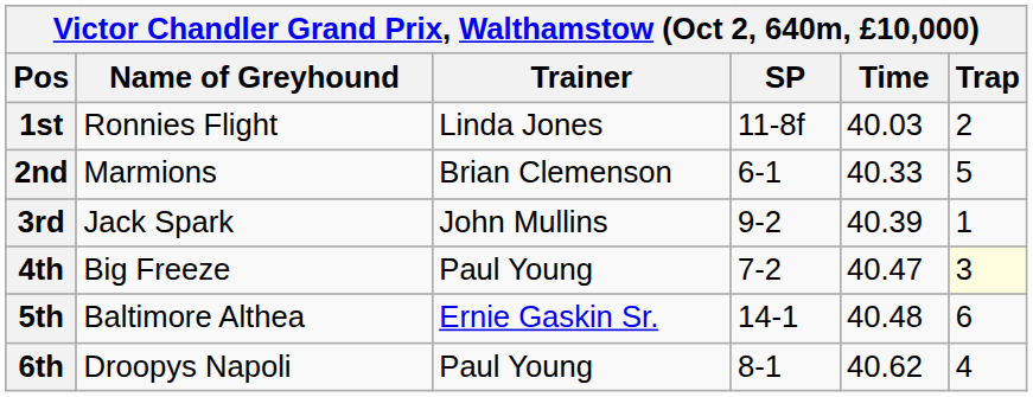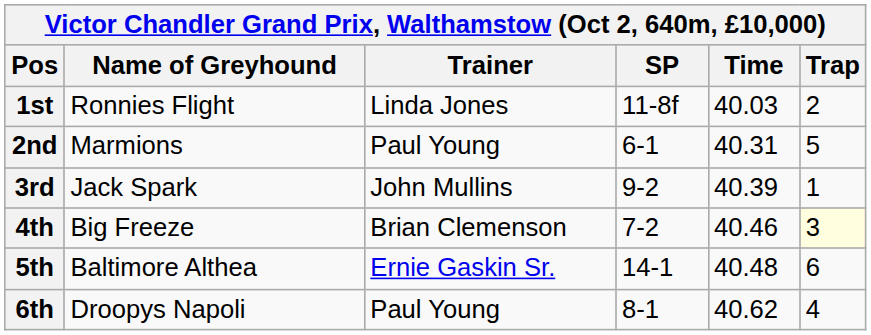 <table class="wikitable">
 <tr>
 <th colspan="6"><a href='#'>Victor Chandler Grand Prix</a>, <a href='#'>Walthamstow</a> (Oct 2, 640m, £10,000)</th>
 </tr>
 <tr>
 <th width=30>Pos</th>
 <th width=180>Name of Greyhound</th>
 <th width=150>Trainer</th>
 <th width=50>SP</th>
 <th width=50>Time</th>
 <th width=30>Trap</th>
 </tr>
 <tr>
 <th>1st</th>
 <td>Ronnies Flight</td>
 <td>Linda Jones</td>
 <td>11-8f</td>
 <td>40.03</td>
 <td>2</td>
 </tr>
 <tr>
 <th>2nd</th>
 <td>Marmions</td>
-<td>Brian Clemenson</td>
+<td>Paul Young</td>
 <td>6-1</td>
-<td>40.33</td>
+<td>40.31</td>
 <td>5</td>
 </tr>
 <tr>
 <th>3rd</th>
 <td>Jack Spark</td>
 <td>John Mullins</td>
 <td>9-2</td>
 <td>40.39</td>
 <td>1</td>
 </tr>
 <tr>
 <th>4th</th>
 <td>Big Freeze</td>
-<td>Paul Young</td>
+<td>Brian Clemenson</td>
 <td>7-2</td>
-<td>40.47</td>
+<td>40.46</td>
 <td style="background: lightyellow;">3</td>
 </tr>
 <tr>
 <th>5th</th>
 <td>Baltimore Althea</td>
 <td><a href='#'>Ernie Gaskin Sr.</a></td>
 <td>14-1</td>
 <td>40.48</td>
 <td>6</td>
 </tr>
 <tr>
 <th>6th</th>
 <td>Droopys Napoli</td>
 <td>Paul Young</td>
 <td>8-1</td>
 <td>40.62</td>
 <td>4</td>
 </tr>
 </table>
